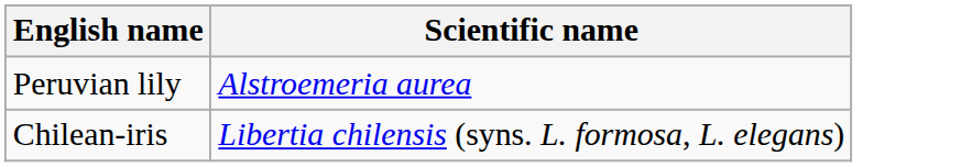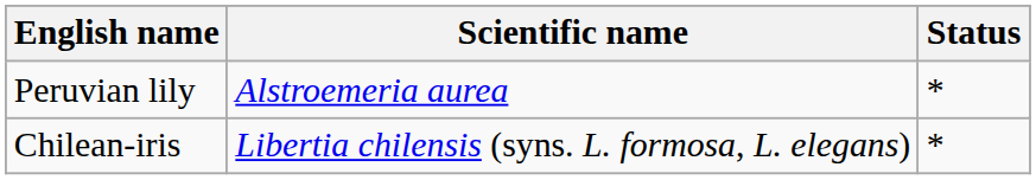 <table class="wikitable" |>
 <tr>
 <th>English name</th>
 <th>Scientific name</th>
+<th>Status</th>
 </tr>
 <tr>
 <td>Peruvian lily</td>
 <td><em><a href='#'>Alstroemeria aurea</a></em></td>
+<td>*</td>
 </tr>
 <tr>
 <td>Chilean-iris</td>
 <td><em><a href='#'>Libertia chilensis</a></em> (syns. <em>L. formosa</em>, <em>L. elegans</em>)</td>
+<td>*</td>
 </tr>
 </table>
